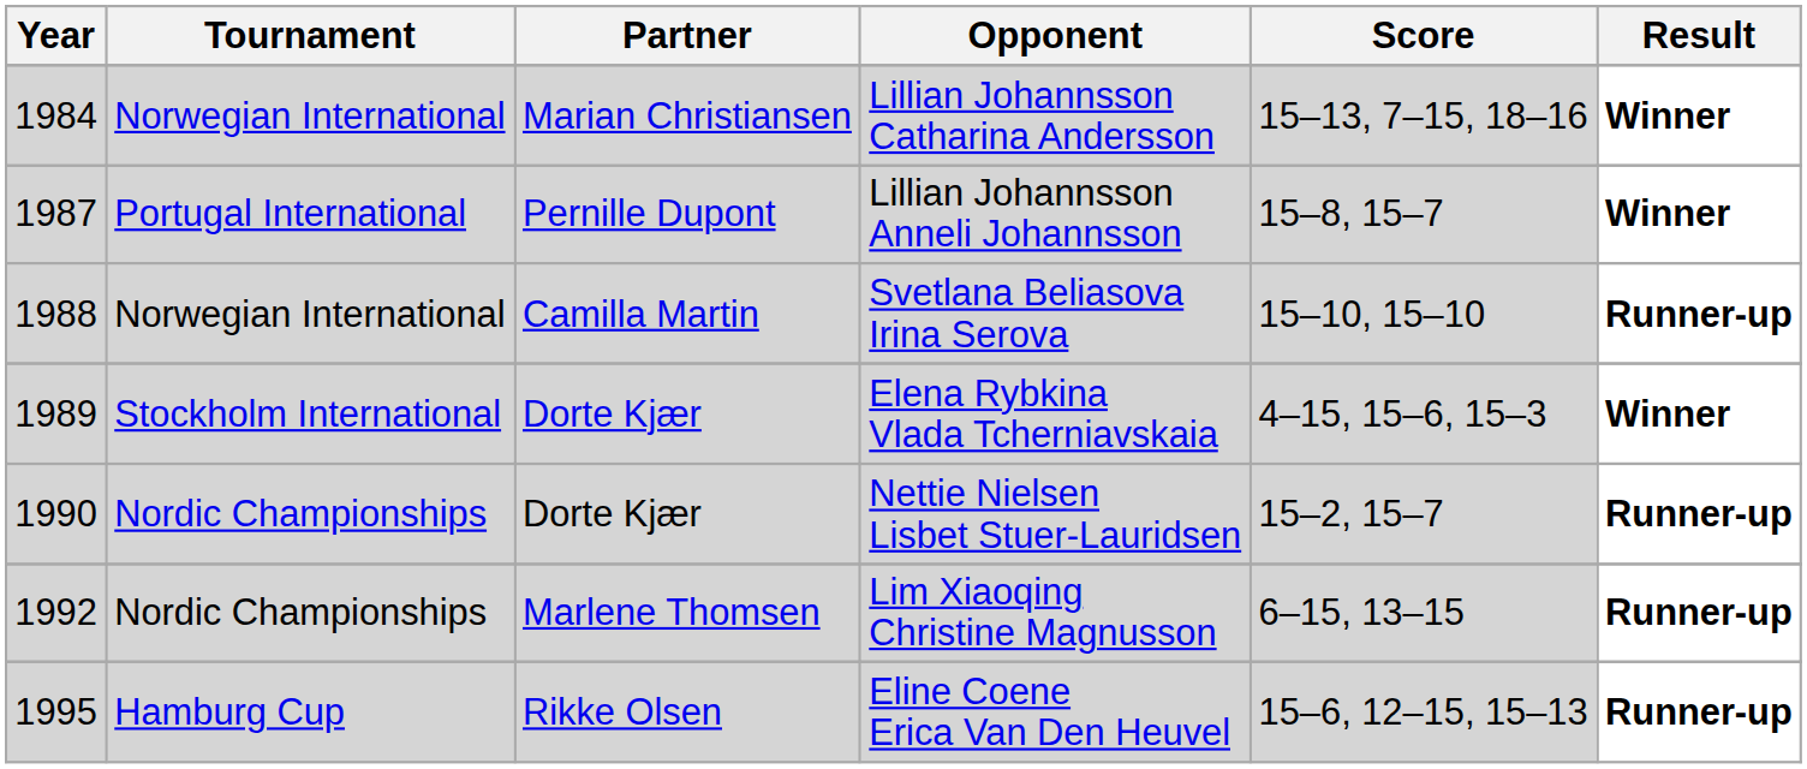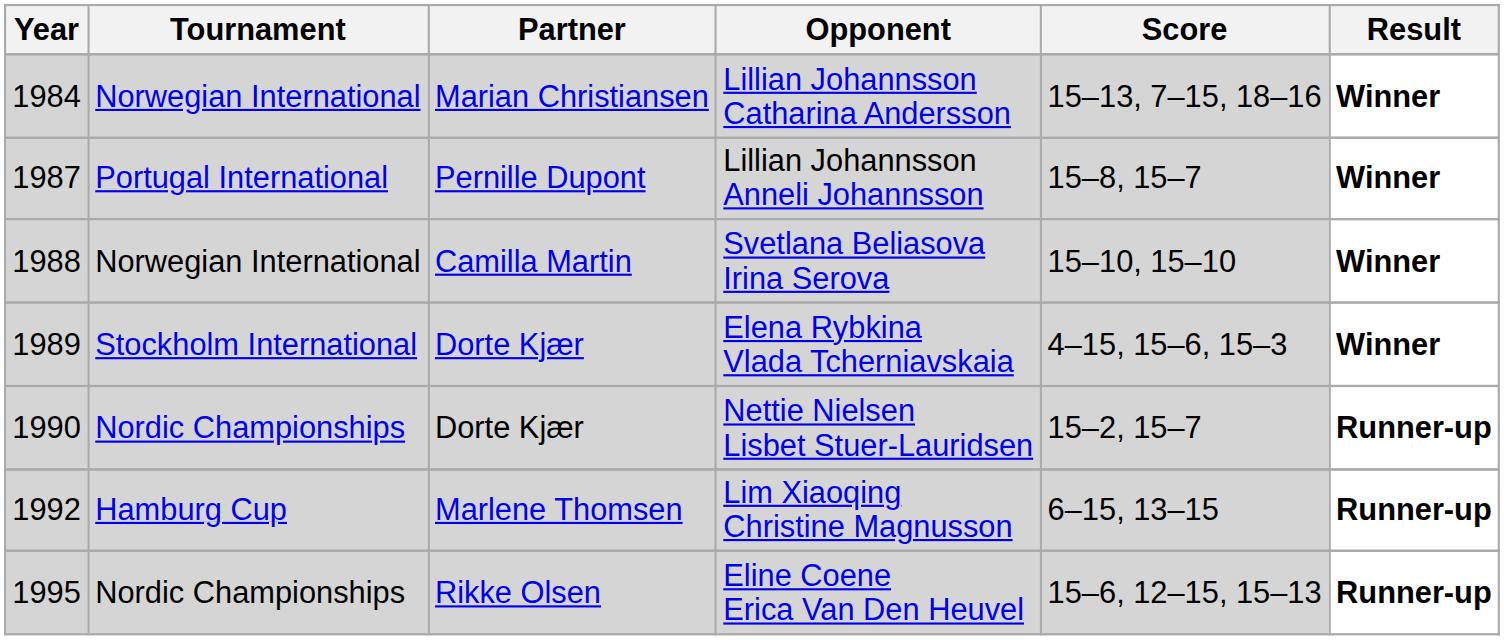 <table class="sortable wikitable" style="font-size: 90%;">
 <tr>
 <th>Year</th>
 <th>Tournament</th>
 <th>Partner</th>
 <th>Opponent</th>
 <th>Score</th>
 <th>Result</th>
 </tr>
 <tr>
 </tr>
 <tr style="background:#D5D5D5">
 <td align="center">1984</td>
 <td align="left"><a href='#'>Norwegian International</a></td>
 <td align="left"> <a href='#'>Marian Christiansen</a></td>
 <td align="left"> <a href='#'>Lillian Johannsson</a><br>  <a href='#'>Catharina Andersson</a></td>
 <td align="left">15–13, 7–15, 18–16</td>
 <td style="text-align:left; background:white"> <strong>Winner</strong></td>
 </tr>
 <tr>
 </tr>
 <tr style="background:#D5D5D5">
 <td align="center">1987</td>
 <td align="left"><a href='#'>Portugal International</a></td>
 <td align="left"> <a href='#'>Pernille Dupont</a></td>
 <td align="left"> Lillian Johannsson <br>  <a href='#'>Anneli Johannsson</a></td>
 <td align="left">15–8, 15–7</td>
 <td style="text-align:left; background:white"> <strong>Winner</strong></td>
 </tr>
 <tr>
 </tr>
 <tr style="background:#D5D5D5">
 <td align="center">1988</td>
 <td align="left">Norwegian International</td>
 <td align="left"> <a href='#'>Camilla Martin</a></td>
 <td align="left"> <a href='#'>Svetlana Beliasova</a><br>  <a href='#'>Irina Serova</a></td>
 <td align="left">15–10, 15–10</td>
-<td style="text-align:left; background:white"> <strong>Runner-up</strong></td>
+<td style="text-align:left; background:white"> <strong>Winner</strong></td>
 </tr>
 <tr>
 </tr>
 <tr style="background:#D5D5D5">
 <td align="center">1989</td>
 <td align="left"><a href='#'>Stockholm International</a></td>
 <td align="left"> <a href='#'>Dorte Kjær</a></td>
 <td align="left"> <a href='#'>Elena Rybkina</a> <br>  <a href='#'>Vlada Tcherniavskaia</a></td>
 <td align="left">4–15, 15–6, 15–3</td>
 <td style="text-align:left; background:white"> <strong>Winner</strong></td>
 </tr>
 <tr>
 </tr>
 <tr style="background:#D5D5D5">
 <td align="center">1990</td>
 <td align="left"><a href='#'>Nordic Championships</a></td>
 <td align="left"> Dorte Kjær</td>
 <td align="left"> <a href='#'>Nettie Nielsen</a> <br>  <a href='#'>Lisbet Stuer-Lauridsen</a></td>
 <td align="left">15–2, 15–7</td>
 <td style="text-align:left; background:white"> <strong>Runner-up</strong></td>
 </tr>
 <tr>
 </tr>
 <tr style="background:#D5D5D5">
 <td align="center">1992</td>
-<td align="left">Nordic Championships</td>
+<td align="left"><a href='#'>Hamburg Cup</a></td>
 <td align="left"> <a href='#'>Marlene Thomsen</a></td>
 <td align="left"> <a href='#'>Lim Xiaoqing</a><br> <a href='#'>Christine Magnusson</a></td>
 <td align="left">6–15, 13–15</td>
 <td style="text-align:left; background:white"> <strong>Runner-up</strong></td>
 </tr>
 <tr>
 </tr>
 <tr style="background:#D5D5D5">
 <td align="center">1995</td>
-<td align="left"><a href='#'>Hamburg Cup</a></td>
+<td align="left">Nordic Championships</td>
 <td align="left"> <a href='#'>Rikke Olsen</a></td>
 <td align="left"> <a href='#'>Eline Coene</a> <br>  <a href='#'>Erica Van Den Heuvel</a></td>
 <td align="left">15–6, 12–15, 15–13</td>
 <td style="text-align:left; background:white"> <strong>Runner-up</strong></td>
 </tr>
 </table>
